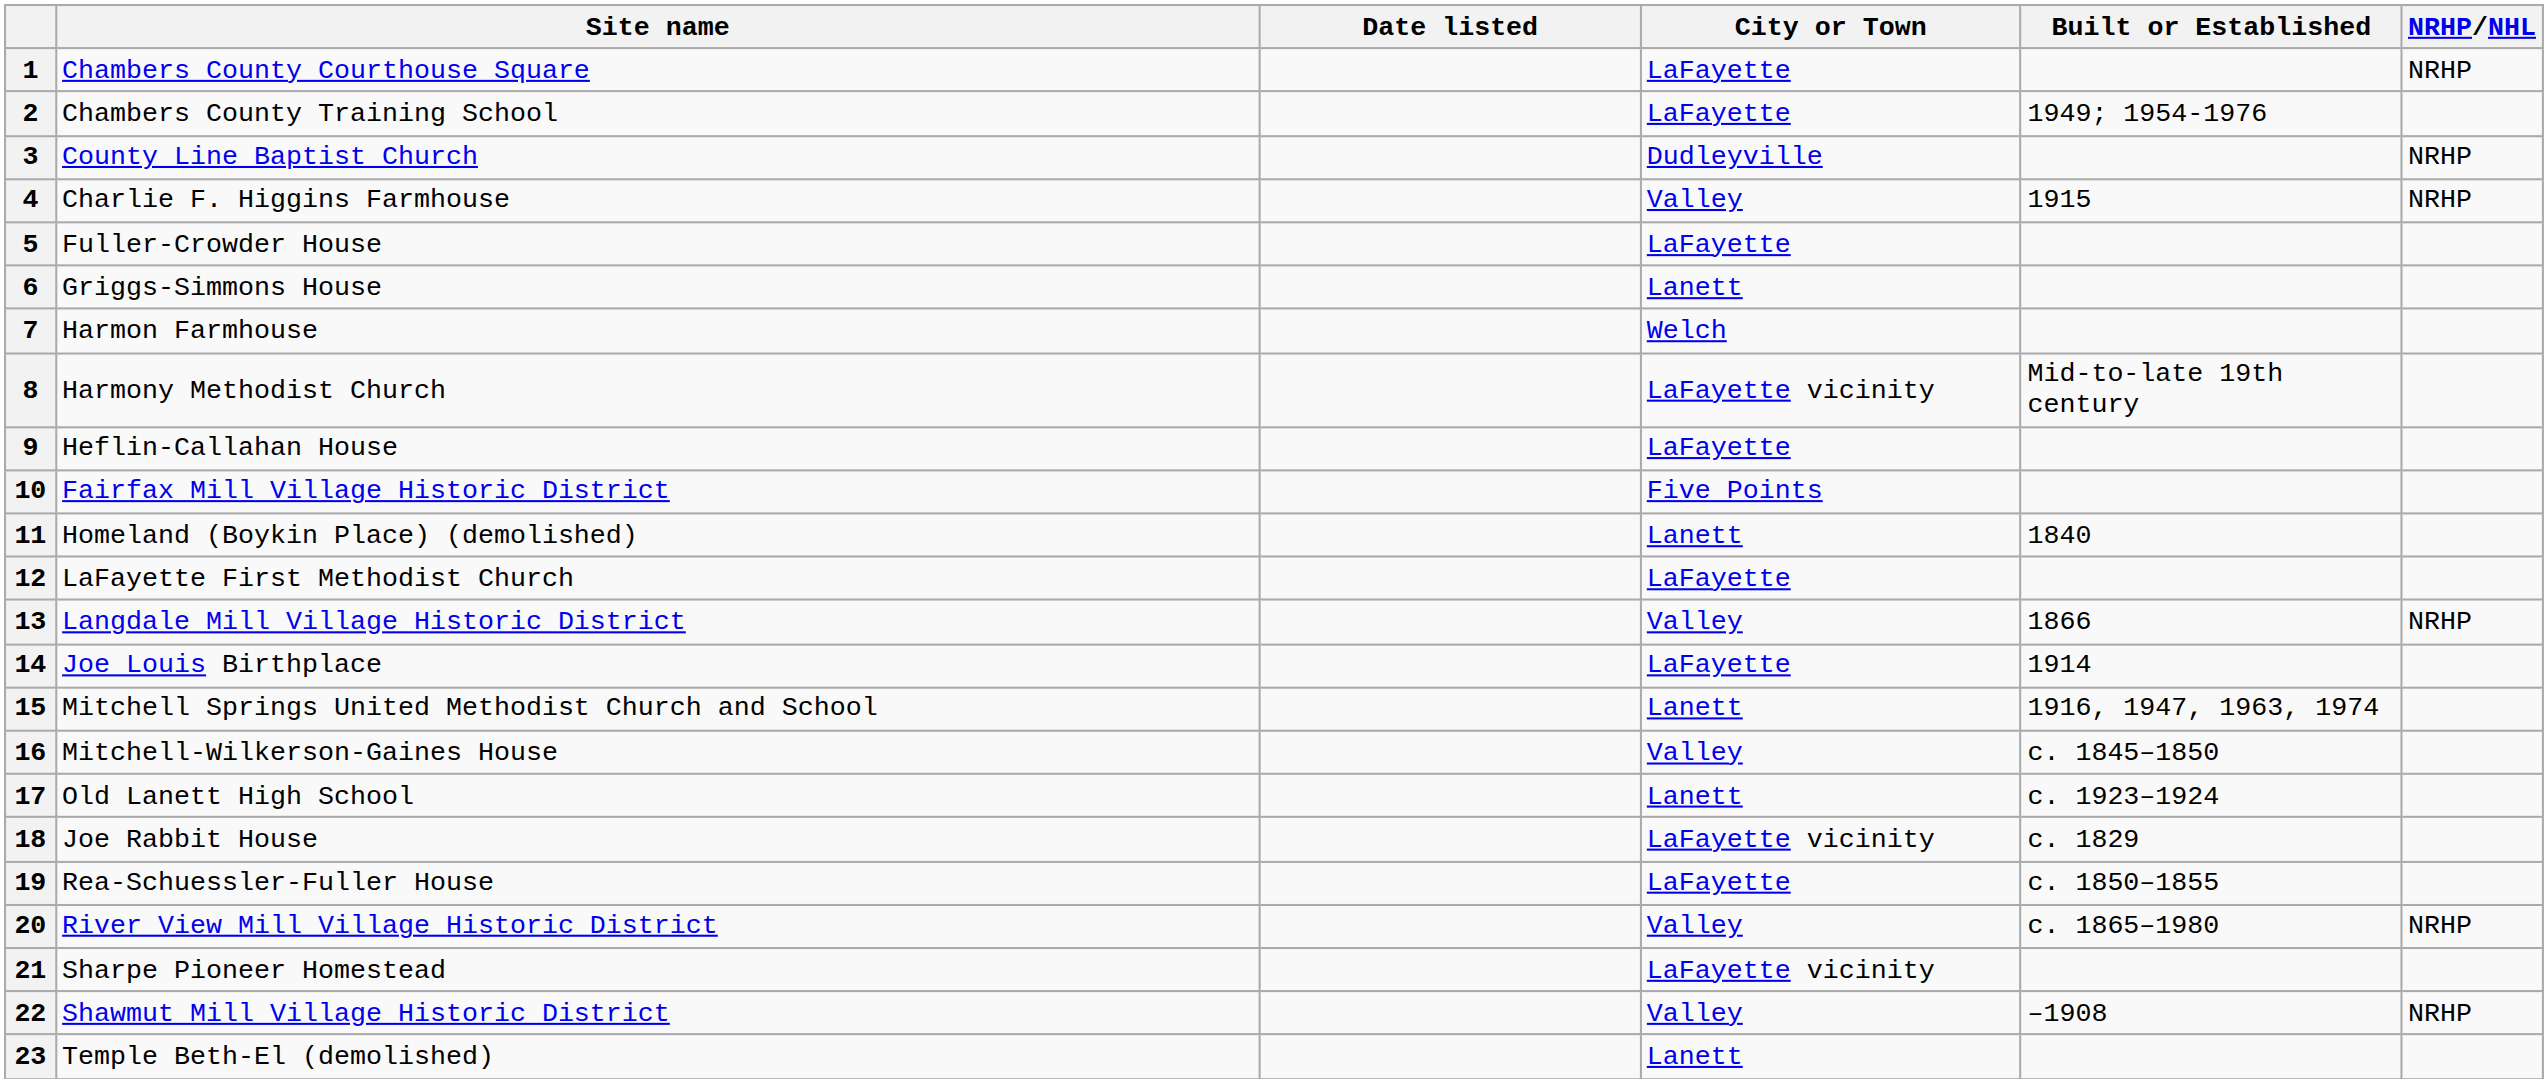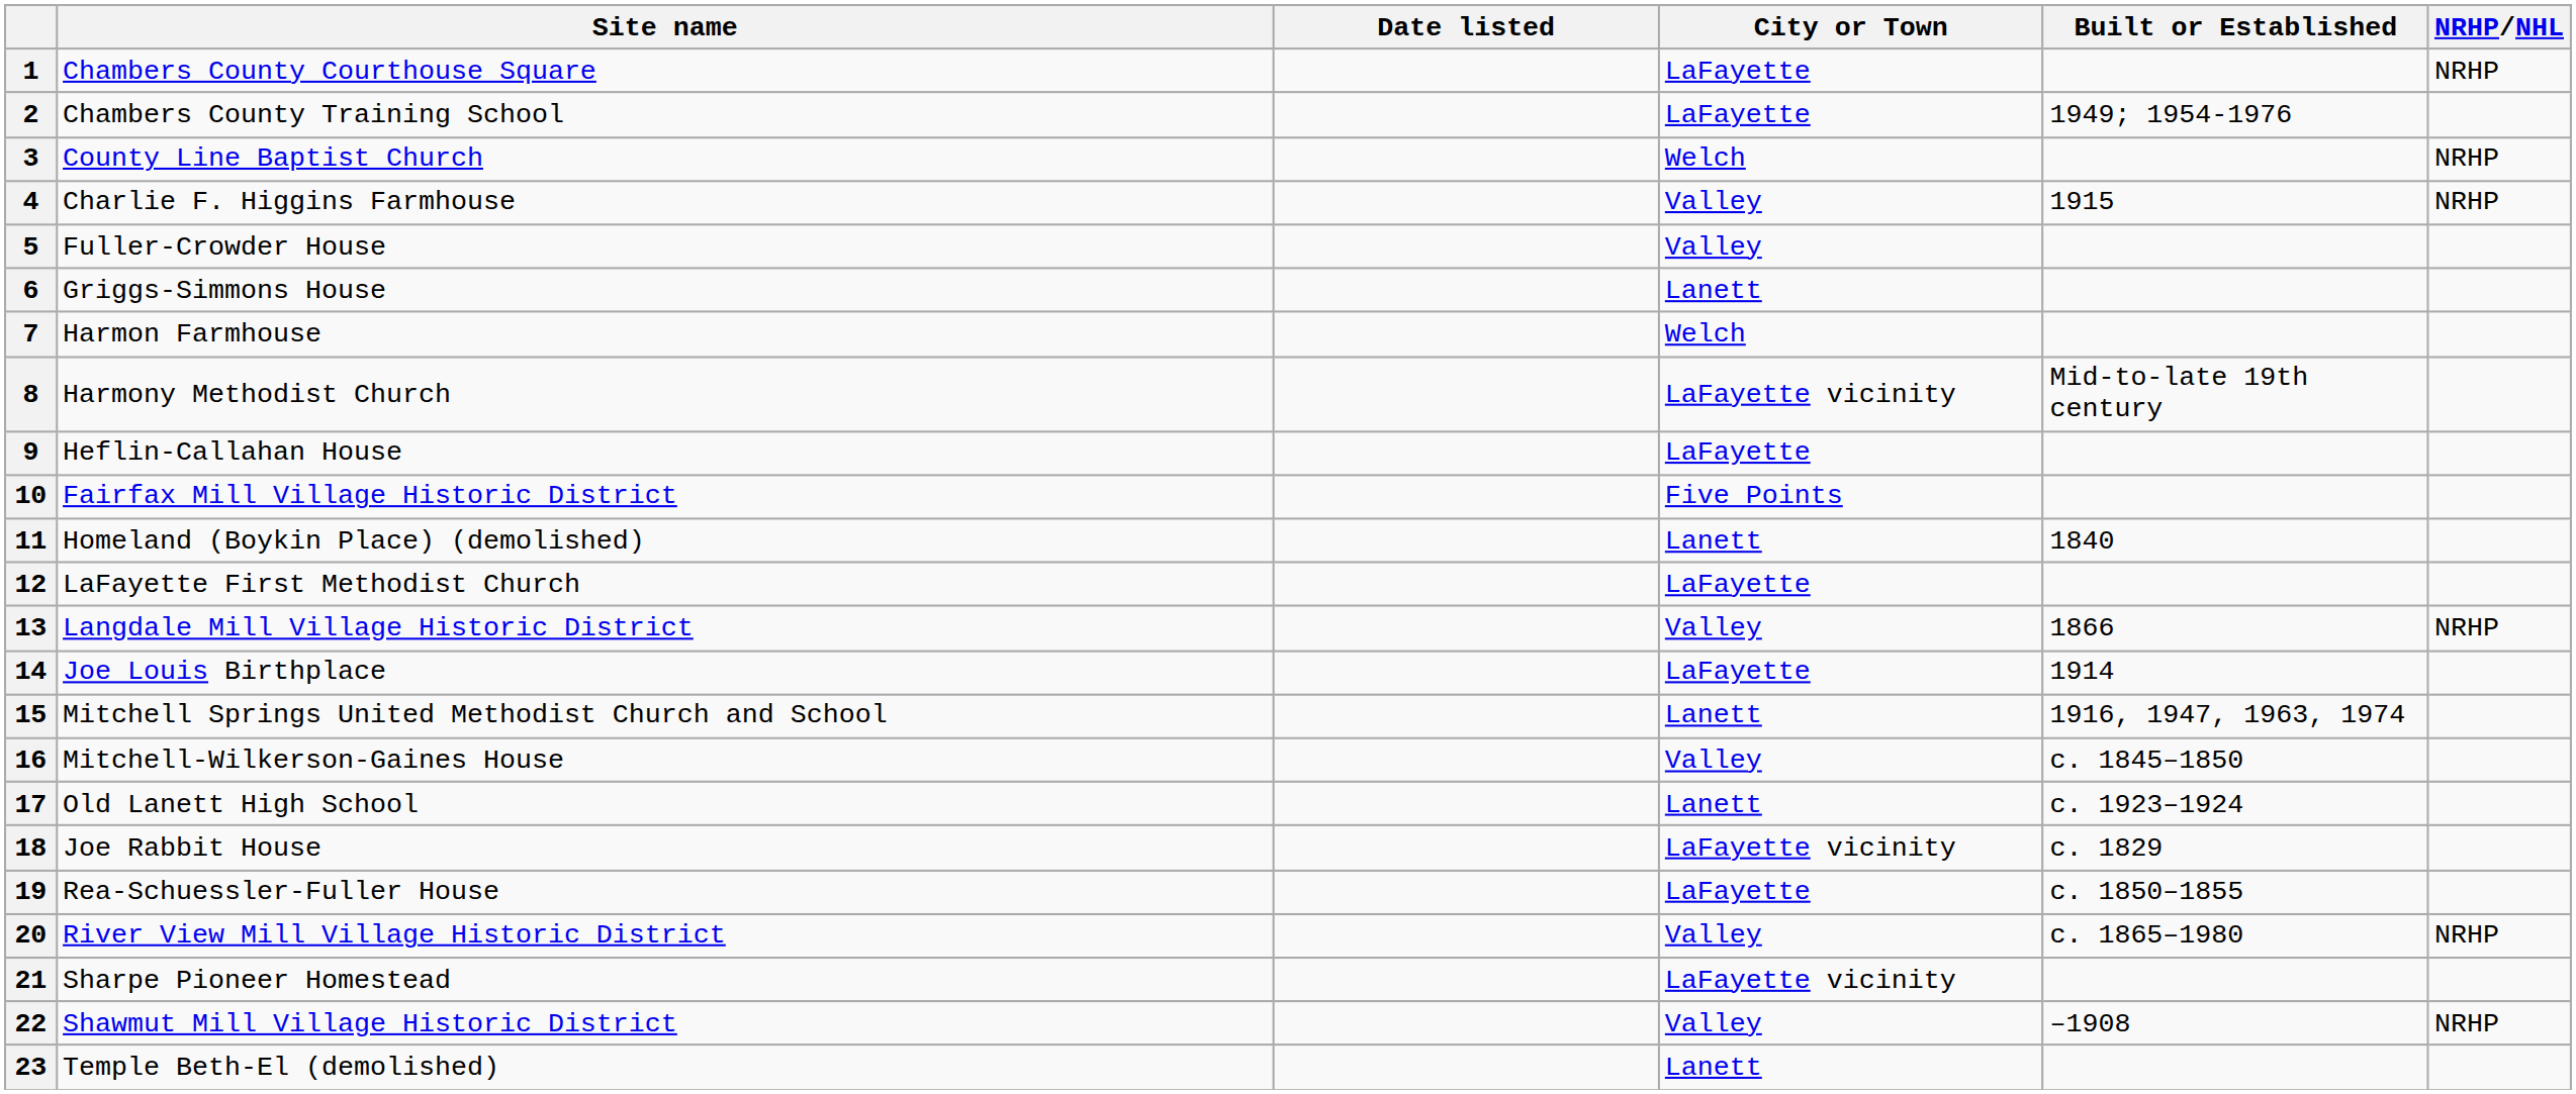 <table class="wikitable" style="width:98%">
 <tr>
 <th width = 2% ></th>
 <th>Site name</th>
 <th width = 15% >Date listed</th>
 <th width = 15% >City or Town</th>
 <th width = 15% >Built or Established</th>
 <th width = 5%  ><a href='#'>NRHP</a>/<a href='#'>NHL</a></th>
 </tr>
 <tr ->
 <th>1</th>
 <td><a href='#'>Chambers County Courthouse Square</a></td>
 <td></td>
 <td><a href='#'>LaFayette</a></td>
 <td></td>
 <td>NRHP</td>
 </tr>
 <tr ->
 <th>2</th>
 <td>Chambers County Training School</td>
 <td></td>
 <td><a href='#'>LaFayette</a></td>
 <td>1949; 1954-1976</td>
 <td></td>
 </tr>
 <tr ->
 <th>3</th>
 <td><a href='#'>County Line Baptist Church</a></td>
 <td></td>
-<td><a href='#'>Dudleyville</a></td>
+<td><a href='#'>Welch</a></td>
 <td></td>
 <td>NRHP</td>
 </tr>
 <tr ->
 <th>4</th>
 <td>Charlie F. Higgins Farmhouse</td>
 <td></td>
 <td><a href='#'>Valley</a></td>
 <td>1915</td>
 <td>NRHP</td>
 </tr>
 <tr ->
 <th>5</th>
 <td>Fuller-Crowder House</td>
 <td></td>
-<td><a href='#'>LaFayette</a></td>
+<td><a href='#'>Valley</a></td>
 <td></td>
 <td></td>
 </tr>
 <tr ->
 <th>6</th>
 <td>Griggs-Simmons House</td>
 <td></td>
 <td><a href='#'>Lanett</a></td>
 <td></td>
 <td></td>
 </tr>
 <tr ->
 <th>7</th>
 <td>Harmon Farmhouse</td>
 <td></td>
 <td><a href='#'>Welch</a></td>
 <td></td>
 <td></td>
 </tr>
 <tr ->
 <th>8</th>
 <td>Harmony Methodist Church</td>
 <td></td>
 <td><a href='#'>LaFayette</a> vicinity</td>
 <td>Mid-to-late 19th century</td>
 <td></td>
 </tr>
 <tr ->
 <th>9</th>
 <td>Heflin-Callahan House</td>
 <td></td>
 <td><a href='#'>LaFayette</a></td>
 <td></td>
 <td></td>
 </tr>
 <tr ->
 <th>10</th>
 <td><a href='#'>Fairfax Mill Village Historic District</a></td>
 <td></td>
 <td><a href='#'>Five Points</a></td>
 <td></td>
 <td></td>
 </tr>
 <tr ->
 <th>11</th>
 <td>Homeland (Boykin Place) (demolished)</td>
 <td></td>
 <td><a href='#'>Lanett</a></td>
 <td>1840</td>
 <td></td>
 </tr>
 <tr ->
 <th>12</th>
 <td>LaFayette First Methodist Church</td>
 <td></td>
 <td><a href='#'>LaFayette</a></td>
 <td></td>
 <td></td>
 </tr>
 <tr ->
 <th>13</th>
 <td><a href='#'>Langdale Mill Village Historic District</a></td>
 <td></td>
 <td><a href='#'>Valley</a></td>
 <td>1866</td>
 <td>NRHP</td>
 </tr>
 <tr ->
 <th>14</th>
 <td><a href='#'>Joe Louis</a> Birthplace</td>
 <td></td>
 <td><a href='#'>LaFayette</a></td>
 <td>1914</td>
 <td></td>
 </tr>
 <tr ->
 <th>15</th>
 <td>Mitchell Springs United Methodist Church and School</td>
 <td></td>
 <td><a href='#'>Lanett</a></td>
 <td>1916, 1947, 1963, 1974</td>
 <td></td>
 </tr>
 <tr ->
 <th>16</th>
 <td>Mitchell-Wilkerson-Gaines House</td>
 <td></td>
 <td><a href='#'>Valley</a></td>
 <td>c. 1845–1850</td>
 <td></td>
 </tr>
 <tr ->
 <th>17</th>
 <td>Old Lanett High School</td>
 <td></td>
 <td><a href='#'>Lanett</a></td>
 <td>c. 1923–1924</td>
 <td></td>
 </tr>
 <tr ->
 <th>18</th>
 <td>Joe Rabbit House</td>
 <td></td>
 <td><a href='#'>LaFayette</a> vicinity</td>
 <td>c. 1829</td>
 <td></td>
 </tr>
 <tr ->
 <th>19</th>
 <td>Rea-Schuessler-Fuller House</td>
 <td></td>
 <td><a href='#'>LaFayette</a></td>
 <td>c. 1850–1855</td>
 <td></td>
 </tr>
 <tr ->
 <th>20</th>
 <td><a href='#'>River View Mill Village Historic District</a></td>
 <td></td>
 <td><a href='#'>Valley</a></td>
 <td>c. 1865–1980</td>
 <td>NRHP</td>
 </tr>
 <tr ->
 <th>21</th>
 <td>Sharpe Pioneer Homestead</td>
 <td></td>
 <td><a href='#'>LaFayette</a> vicinity</td>
 <td></td>
 <td></td>
 </tr>
 <tr ->
 <th>22</th>
 <td><a href='#'>Shawmut Mill Village Historic District</a></td>
 <td></td>
 <td><a href='#'>Valley</a></td>
 <td>–1908</td>
 <td>NRHP</td>
 </tr>
 <tr ->
 <th>23</th>
 <td>Temple Beth-El (demolished)</td>
 <td></td>
 <td><a href='#'>Lanett</a></td>
 <td></td>
 <td></td>
 </tr>
 </table>
